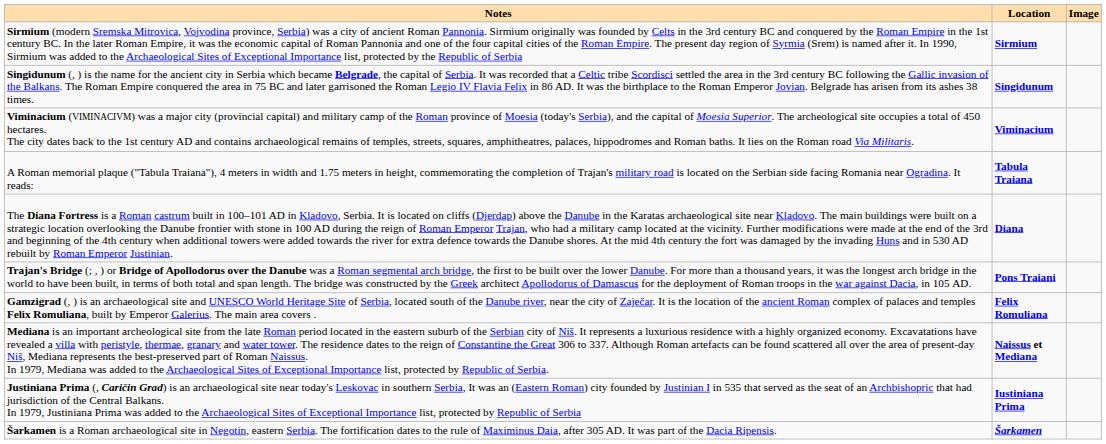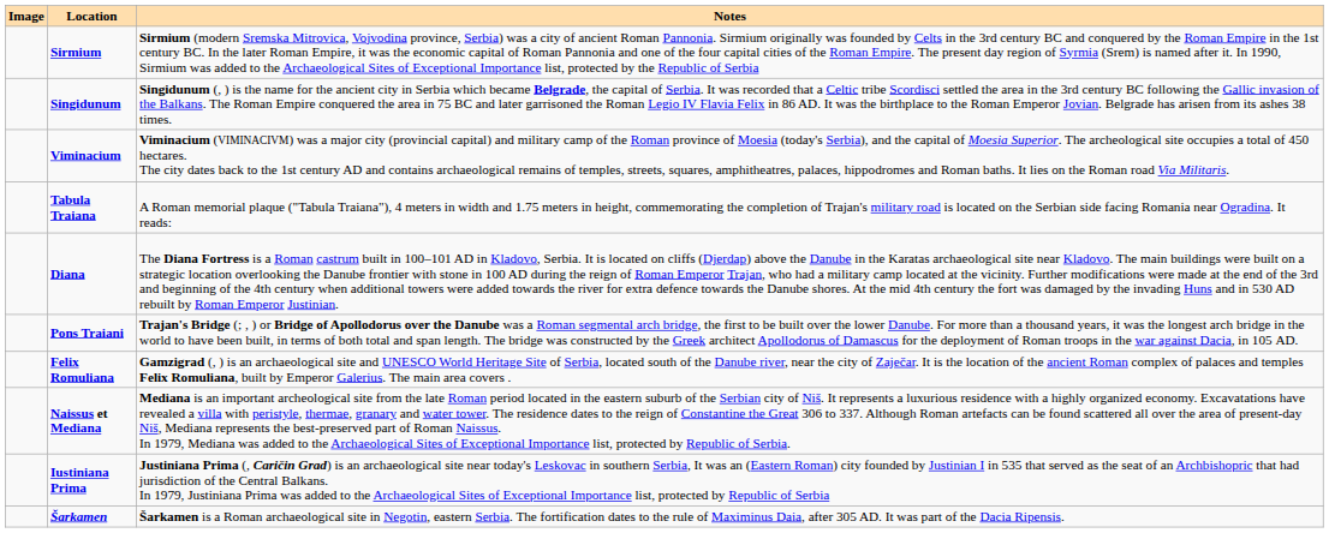 <table class="wikitable">
 <tr ->
+<th style=background:#FFDEAD;>Image</th>
+<th style=background:#FFDEAD;>Location</th>
 <th style=background:#FFDEAD;>Notes</th>
-<th style=background:#FFDEAD;>Location</th>
-<th style=background:#FFDEAD;>Image</th>
 </tr>
 <tr>
+<td></td>
+<td><strong><a href='#'>Sirmium</a></strong></td>
 <td><strong>Sirmium</strong> (modern <a href='#'>Sremska Mitrovica</a>, <a href='#'>Vojvodina</a> province, <a href='#'>Serbia</a>) was a city of ancient Roman <a href='#'>Pannonia</a>. Sirmium originally was founded by <a href='#'>Celts</a> in the 3rd century BC and conquered by the <a href='#'>Roman Empire</a> in the 1st century BC. In the later Roman Empire, it was the economic capital of Roman Pannonia and one of the four capital cities of the <a href='#'>Roman Empire</a>. The present day region of <a href='#'>Syrmia</a> (Srem) is named after it. In 1990, Sirmium was added to the <a href='#'>Archaeological Sites of Exceptional Importance</a> list, protected by the <a href='#'>Republic of Serbia</a></td>
-<td><strong><a href='#'>Sirmium</a></strong></td>
-<td></td>
 </tr>
 <tr>
+<td></td>
+<td><strong><a href='#'>Singidunum</a></strong></td>
 <td><strong>Singidunum</strong> (, ) is the name for the ancient city in Serbia which became <strong><a href='#'>Belgrade</a></strong>, the capital of <a href='#'>Serbia</a>. It was recorded that a <a href='#'>Celtic</a> tribe <a href='#'>Scordisci</a> settled the area in the 3rd century BC following the <a href='#'>Gallic invasion of the Balkans</a>. The Roman Empire conquered the area in 75 BC and later garrisoned the Roman <a href='#'>Legio IV Flavia Felix</a> in 86 AD. It was the birthplace to the Roman Emperor <a href='#'>Jovian</a>. Belgrade has arisen from its ashes 38 times.</td>
-<td><strong><a href='#'>Singidunum</a></strong></td>
-<td></td>
 </tr>
 <tr>
+<td></td>
+<td><strong><a href='#'>Viminacium</a></strong></td>
 <td><strong>Viminacium</strong> (<small>VIMINACIVM</small>) was a major city (provincial capital) and military camp of the <a href='#'>Roman</a> province of <a href='#'>Moesia</a> (today's <a href='#'>Serbia</a>), and the capital of <em><a href='#'>Moesia Superior</a></em>. The archeological site occupies a total of 450 hectares.<br>The city dates back to the 1st century AD and contains archaeological remains of temples, streets, squares, amphitheatres, palaces, hippodromes and Roman baths. It lies on the Roman road <em><a href='#'>Via Militaris</a></em>.</td>
-<td><strong><a href='#'>Viminacium</a></strong></td>
-<td></td>
 </tr>
 <tr>
+<td></td>
+<td><strong><a href='#'>Tabula Traiana</a></strong></td>
 <td><br>A Roman memorial plaque ("Tabula Traiana"), 4 meters in width and 1.75 meters in height, commemorating the completion of Trajan's <a href='#'>military road</a> is located on the Serbian side facing Romania near <a href='#'>Ogradina</a>. It reads:</td>
-<td><strong><a href='#'>Tabula Traiana</a></strong></td>
-<td></td>
 </tr>
 <tr>
+<td></td>
+<td><strong><a href='#'>Diana</a></strong></td>
 <td><br>The <strong>Diana Fortress</strong> is a <a href='#'>Roman</a> <a href='#'>castrum</a> built in 100–101 AD in <a href='#'>Kladovo</a>, Serbia. It is located on cliffs (<a href='#'>Djerdap</a>) above the <a href='#'>Danube</a> in the Karatas archaeological site near <a href='#'>Kladovo</a>. The main buildings were built on a strategic location overlooking the Danube frontier with stone in 100 AD during the reign of <a href='#'>Roman Emperor</a> <a href='#'>Trajan</a>, who had a military camp located at the vicinity. Further modifications were made at the end of the 3rd and beginning of the 4th century when additional towers were added towards the river for extra defence towards the Danube shores. At the mid 4th century the fort was damaged by the invading <a href='#'>Huns</a> and in 530 AD rebuilt by <a href='#'>Roman Emperor</a> <a href='#'>Justinian</a>.</td>
-<td><strong><a href='#'>Diana</a></strong></td>
-<td></td>
 </tr>
 <tr>
+<td></td>
+<td><strong><a href='#'>Pons Traiani</a></strong></td>
 <td><strong>Trajan's Bridge</strong> (; , ) or <strong>Bridge of Apollodorus over the Danube</strong> was a <a href='#'>Roman segmental arch bridge</a>, the first to be built over the lower <a href='#'>Danube</a>. For more than a thousand years, it was the longest arch bridge in the world to have been built, in terms of both total and span length. The bridge was constructed by the <a href='#'>Greek</a> architect <a href='#'>Apollodorus of Damascus</a> for the deployment of Roman troops in the <a href='#'>war against Dacia</a>, in 105 AD.</td>
-<td><strong><a href='#'>Pons Traiani</a></strong></td>
-<td></td>
 </tr>
 <tr>
+<td></td>
+<td><strong><a href='#'>Felix Romuliana</a></strong></td>
 <td><strong>Gamzigrad</strong> (, ) is an archaeological site and <a href='#'>UNESCO World Heritage Site</a> of <a href='#'>Serbia</a>, located south of the <a href='#'>Danube river</a>, near the city of <a href='#'>Zaječar</a>. It is the location of the <a href='#'>ancient Roman</a> complex of palaces and temples <strong>Felix Romuliana</strong>, built by Emperor <a href='#'>Galerius</a>. The main area covers .</td>
-<td><strong><a href='#'>Felix Romuliana</a></strong></td>
-<td></td>
 </tr>
 <tr>
+<td></td>
+<td><strong><a href='#'>Naissus</a> et <a href='#'>Mediana</a></strong></td>
 <td><strong>Mediana</strong> is an important archeological site from the late <a href='#'>Roman</a> period located in the eastern suburb of the <a href='#'>Serbian</a> city of <a href='#'>Niš</a>. It represents a luxurious residence with a highly organized economy. Excavatations have revealed a <a href='#'>villa</a> with <a href='#'>peristyle</a>, <a href='#'>thermae</a>, <a href='#'>granary</a> and <a href='#'>water tower</a>. The residence dates to the reign of <a href='#'>Constantine the Great</a> 306 to 337. Although Roman artefacts can be found scattered all over the area of present-day <a href='#'>Niš</a>, Mediana represents the best-preserved part of Roman <a href='#'>Naissus</a>.<br>In 1979, Mediana was added to the <a href='#'>Archaeological Sites of Exceptional Importance</a> list, protected by <a href='#'>Republic of Serbia</a>.</td>
-<td><strong><a href='#'>Naissus</a> et <a href='#'>Mediana</a></strong></td>
-<td></td>
 </tr>
 <tr>
+<td></td>
+<td><strong><a href='#'>Iustiniana Prima</a></strong></td>
 <td><strong>Justiniana Prima</strong> (, <strong><em>Caričin Grad</em></strong>) is an archaeological site near today's <a href='#'>Leskovac</a> in southern <a href='#'>Serbia</a>, It was an (<a href='#'>Eastern Roman</a>) city founded by <a href='#'>Justinian I</a> in 535 that served as the seat of an <a href='#'>Archbishopric</a> that had jurisdiction of the Central Balkans.<br>In 1979, Justiniana Prima was added to the <a href='#'>Archaeological Sites of Exceptional Importance</a> list, protected by <a href='#'>Republic of Serbia</a></td>
-<td><strong><a href='#'>Iustiniana Prima</a></strong></td>
-<td></td>
 </tr>
 <tr>
+<td></td>
+<td><strong><em><a href='#'>Šarkamen</a></em></strong></td>
 <td><strong>Šarkamen</strong> is a Roman archaeological site in <a href='#'>Negotin</a>, eastern <a href='#'>Serbia</a>. The fortification dates to the rule of <a href='#'>Maximinus Daia</a>, after 305 AD. It was part of the <a href='#'>Dacia Ripensis</a>.</td>
-<td><strong><em><a href='#'>Šarkamen</a></em></strong></td>
-<td></td>
 </tr>
 </table>
